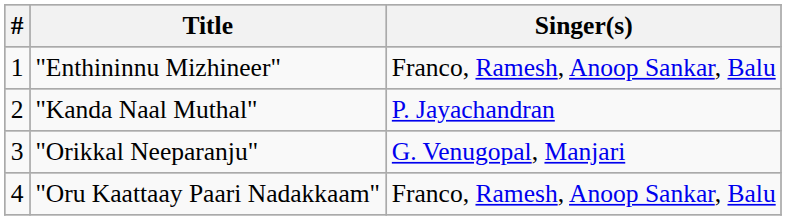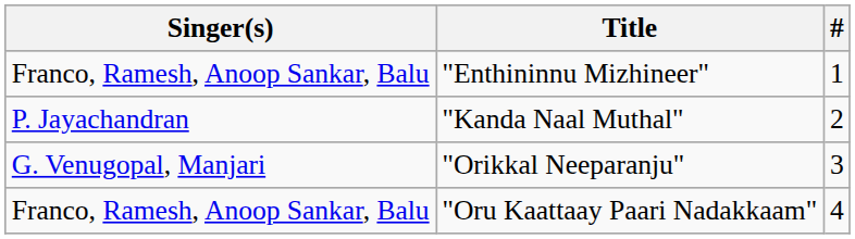 <table class="wikitable" style="font-size:95%;">
 <tr>
+<th>Singer(s)</th>
+<th>Title</th>
 <th>#</th>
-<th>Title</th>
-<th>Singer(s)</th>
 </tr>
 <tr>
+<td>Franco, <a href='#'>Ramesh</a>, <a href='#'>Anoop Sankar</a>, <a href='#'>Balu</a></td>
+<td>"Enthininnu Mizhineer"</td>
 <td>1</td>
-<td>"Enthininnu Mizhineer"</td>
-<td>Franco, <a href='#'>Ramesh</a>, <a href='#'>Anoop Sankar</a>, <a href='#'>Balu</a></td>
 </tr>
 <tr>
+<td><a href='#'>P. Jayachandran</a></td>
+<td>"Kanda Naal Muthal"</td>
 <td>2</td>
-<td>"Kanda Naal Muthal"</td>
-<td><a href='#'>P. Jayachandran</a></td>
 </tr>
 <tr>
+<td><a href='#'>G. Venugopal</a>, <a href='#'>Manjari</a></td>
+<td>"Orikkal Neeparanju"</td>
 <td>3</td>
-<td>"Orikkal Neeparanju"</td>
-<td><a href='#'>G. Venugopal</a>, <a href='#'>Manjari</a></td>
 </tr>
 <tr>
+<td>Franco, <a href='#'>Ramesh</a>, <a href='#'>Anoop Sankar</a>, <a href='#'>Balu</a></td>
+<td>"Oru Kaattaay Paari Nadakkaam"</td>
 <td>4</td>
-<td>"Oru Kaattaay Paari Nadakkaam"</td>
-<td>Franco, <a href='#'>Ramesh</a>, <a href='#'>Anoop Sankar</a>, <a href='#'>Balu</a></td>
 </tr>
 </table>
